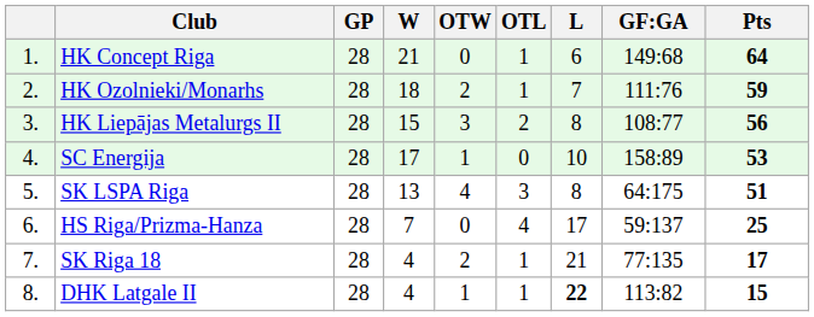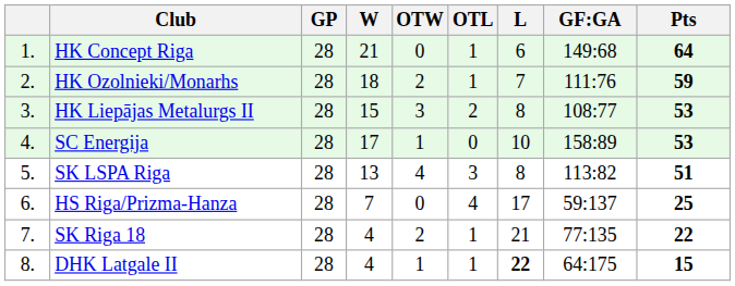 <table class="wikitable">
 <tr>
 <th width="30"></th>
 <th width="200">Club</th>
 <th width="30">GP</th>
 <th width="30">W</th>
 <th width="30">OTW</th>
 <th width="30">OTL</th>
 <th width="30">L</th>
 <th width="70">GF:GA</th>
 <th width="70">Pts</th>
 </tr>
 <tr bgcolor="#e6fae6" align="center">
 <td>1.</td>
 <td align="left"> <a href='#'>HK Concept Riga</a></td>
 <td>28</td>
 <td>21</td>
 <td>0</td>
 <td>1</td>
 <td>6</td>
 <td>149:68</td>
 <td><strong>64</strong></td>
 </tr>
 <tr bgcolor="#e6fae6" align="center">
 <td>2.</td>
 <td align="left"> <a href='#'>HK Ozolnieki/Monarhs</a></td>
 <td>28</td>
 <td>18</td>
 <td>2</td>
 <td>1</td>
 <td>7</td>
 <td>111:76</td>
 <td><strong>59</strong></td>
 </tr>
 <tr bgcolor="#e6fae6" align="center">
 <td>3.</td>
 <td align="left"> <a href='#'>HK Liepājas Metalurgs II</a></td>
 <td>28</td>
 <td>15</td>
 <td>3</td>
 <td>2</td>
 <td>8</td>
 <td>108:77</td>
-<td><strong>56</strong></td>
+<td><strong>53</strong></td>
 </tr>
 <tr bgcolor="#e6fae6" align="center">
 <td>4.</td>
 <td align="left"> <a href='#'>SC Energija</a></td>
 <td>28</td>
 <td>17</td>
 <td>1</td>
 <td>0</td>
 <td>10</td>
 <td>158:89</td>
 <td><strong>53</strong></td>
 </tr>
 <tr bgcolor="#FFFFFF" align="center">
 <td>5.</td>
 <td align="left"> <a href='#'>SK LSPA Riga</a></td>
 <td>28</td>
 <td>13</td>
 <td>4</td>
 <td>3</td>
 <td>8</td>
-<td>64:175</td>
+<td>113:82</td>
 <td><strong>51</strong></td>
 </tr>
 <tr bgcolor="#FFFFFF" align="center">
 <td>6.</td>
 <td align="left"> <a href='#'>HS Riga/Prizma-Hanza</a></td>
 <td>28</td>
 <td>7</td>
 <td>0</td>
 <td>4</td>
 <td>17</td>
 <td>59:137</td>
 <td><strong>25</strong></td>
 </tr>
 <tr bgcolor="#FFFFFF" align="center">
 <td>7.</td>
 <td align="left"> <a href='#'>SK Riga 18</a></td>
 <td>28</td>
 <td>4</td>
 <td>2</td>
 <td>1</td>
 <td>21</td>
 <td>77:135</td>
-<td><strong>17</strong></td>
+<td><strong>22</strong></td>
 </tr>
 <tr bgcolor="#FFFFFF" align="center">
 <td>8.</td>
 <td align="left"> <a href='#'>DHK Latgale II</a></td>
 <td>28</td>
 <td>4</td>
 <td>1</td>
 <td>1</td>
 <td><strong>22</strong></td>
-<td>113:82</td>
+<td>64:175</td>
 <td><strong>15</strong></td>
 </tr>
 </table>
